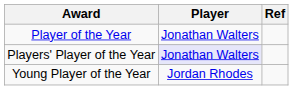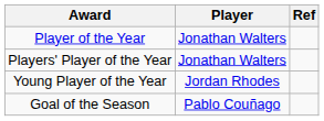 <table class="wikitable" style="text-align:center">
 <tr>
 <th width=0%>Award</th>
 <th width=0%>Player</th>
 <th width=0%>Ref</th>
 </tr>
 <tr>
 <td><a href='#'>Player of the Year</a></td>
 <td> <a href='#'>Jonathan Walters</a></td>
 <td></td>
 </tr>
 <tr>
 <td>Players' Player of the Year</td>
-<td style="background: lavender;"> <a href='#'>Jonathan Walters</a></td>
+<td> <a href='#'>Jonathan Walters</a></td>
 <td></td>
 </tr>
 <tr>
 <td>Young Player of the Year</td>
 <td> <a href='#'>Jordan Rhodes</a></td>
 <td></td>
 </tr>
+<tr>
+<td>Goal of the Season</td>
+<td> <a href='#'>Pablo Couñago</a></td>
+<td></td>
+</tr>
 </table>
